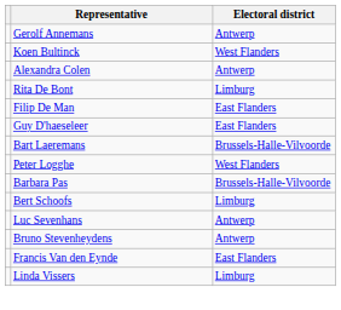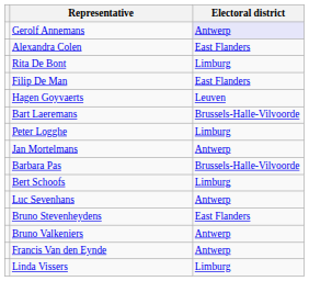 <table class="sortable wikitable" style="text-align:left; font-size:90%">
 <tr>
 <th></th>
 <th width="250">Representative</th>
 <th width="150">Electoral district</th>
 </tr>
 <tr>
 <td></td>
 <td align=left><a href='#'>Gerolf Annemans</a></td>
-<td><a href='#'>Antwerp</a></td>
-</tr>
-<tr>
-<td></td>
-<td align=left><a href='#'>Koen Bultinck</a></td>
-<td><a href='#'>West Flanders</a></td>
+<td style="background: lavender;"><a href='#'>Antwerp</a></td>
 </tr>
 <tr>
 <td></td>
 <td align=left><a href='#'>Alexandra Colen</a></td>
-<td><a href='#'>Antwerp</a></td>
+<td><a href='#'>East Flanders</a></td>
 </tr>
 <tr>
 <td></td>
 <td align=left><a href='#'>Rita De Bont</a></td>
 <td><a href='#'>Limburg</a></td>
 </tr>
 <tr>
 <td></td>
 <td align=left><a href='#'>Filip De Man</a></td>
 <td><a href='#'>East Flanders</a></td>
 </tr>
 <tr>
 <td></td>
-<td align=left><a href='#'>Guy D'haeseleer</a></td>
-<td><a href='#'>East Flanders</a></td>
+<td align=left><a href='#'>Hagen Goyvaerts</a></td>
+<td><a href='#'>Leuven</a></td>
 </tr>
 <tr>
 <td></td>
 <td align=left><a href='#'>Bart Laeremans</a></td>
 <td><a href='#'>Brussels-Halle-Vilvoorde</a></td>
 </tr>
 <tr>
 <td></td>
 <td align=left><a href='#'>Peter Logghe</a></td>
-<td><a href='#'>West Flanders</a></td>
+<td><a href='#'>Limburg</a></td>
+</tr>
+<tr>
+<td></td>
+<td align=left><a href='#'>Jan Mortelmans</a></td>
+<td><a href='#'>Antwerp</a></td>
 </tr>
 <tr>
 <td></td>
 <td align=left><a href='#'>Barbara Pas</a></td>
 <td><a href='#'>Brussels-Halle-Vilvoorde</a></td>
 </tr>
 <tr>
 <td></td>
 <td align=left><a href='#'>Bert Schoofs</a></td>
 <td><a href='#'>Limburg</a></td>
 </tr>
 <tr>
 <td></td>
 <td align=left><a href='#'>Luc Sevenhans</a></td>
 <td><a href='#'>Antwerp</a></td>
 </tr>
 <tr>
 <td></td>
 <td align=left><a href='#'>Bruno Stevenheydens</a></td>
+<td><a href='#'>East Flanders</a></td>
+</tr>
+<tr>
+<td></td>
+<td align=left><a href='#'>Bruno Valkeniers</a></td>
 <td><a href='#'>Antwerp</a></td>
 </tr>
 <tr>
 <td></td>
 <td align=left><a href='#'>Francis Van den Eynde</a></td>
-<td><a href='#'>East Flanders</a></td>
+<td><a href='#'>Antwerp</a></td>
 </tr>
 <tr>
 <td></td>
 <td align=left><a href='#'>Linda Vissers</a></td>
 <td><a href='#'>Limburg</a></td>
 </tr>
 </table>
